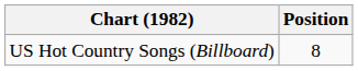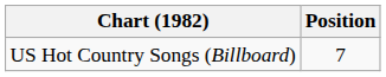 <table class="wikitable">
 <tr>
 <th>Chart (1982)</th>
 <th>Position</th>
 </tr>
 <tr>
 <td>US Hot Country Songs (<em>Billboard</em>)</td>
-<td align="center">8</td>
+<td align="center">7</td>
 </tr>
 </table>
